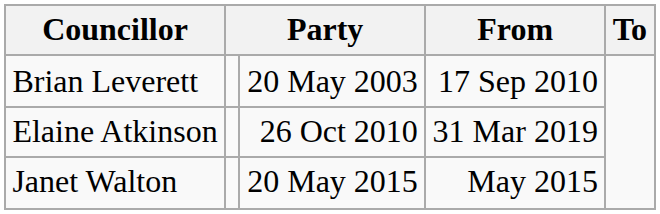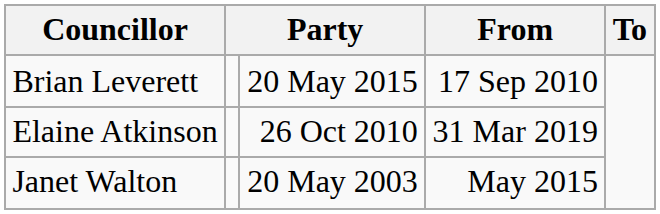 <table class=wikitable>
 <tr>
 <th>Councillor</th>
 <th colspan=2>Party</th>
 <th>From</th>
 <th>To</th>
 </tr>
 <tr>
 <td>Brian Leverett</td>
 <td></td>
-<td align=right>20 May 2003</td>
+<td align=right>20 May 2015</td>
 <td align=right>17 Sep 2010</td>
 </tr>
 <tr>
 <td>Elaine Atkinson</td>
 <td></td>
 <td align=right>26 Oct 2010</td>
 <td align=right>31 Mar 2019</td>
 </tr>
 <tr>
 <td>Janet Walton</td>
 <td></td>
-<td align=right>20 May 2015</td>
+<td align=right>20 May 2003</td>
 <td align=right>May 2015</td>
 </tr>
 </table>
